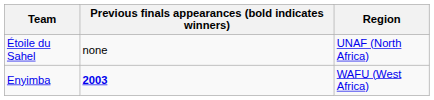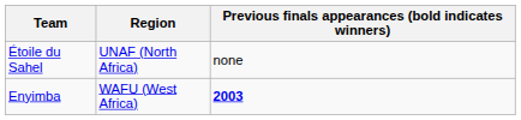 <table class="wikitable">
 <tr>
 <th>Team</th>
+<th>Region</th>
 <th>Previous finals appearances (bold indicates winners)</th>
-<th>Region</th>
 </tr>
 <tr>
 <td> <a href='#'>Étoile du Sahel</a></td>
+<td><a href='#'>UNAF (North Africa)</a></td>
 <td>none</td>
-<td><a href='#'>UNAF (North Africa)</a></td>
 </tr>
 <tr>
 <td> <a href='#'>Enyimba</a></td>
+<td><a href='#'>WAFU (West Africa)</a></td>
 <td><strong><a href='#'>2003</a></strong></td>
-<td><a href='#'>WAFU (West Africa)</a></td>
 </tr>
 </table>
